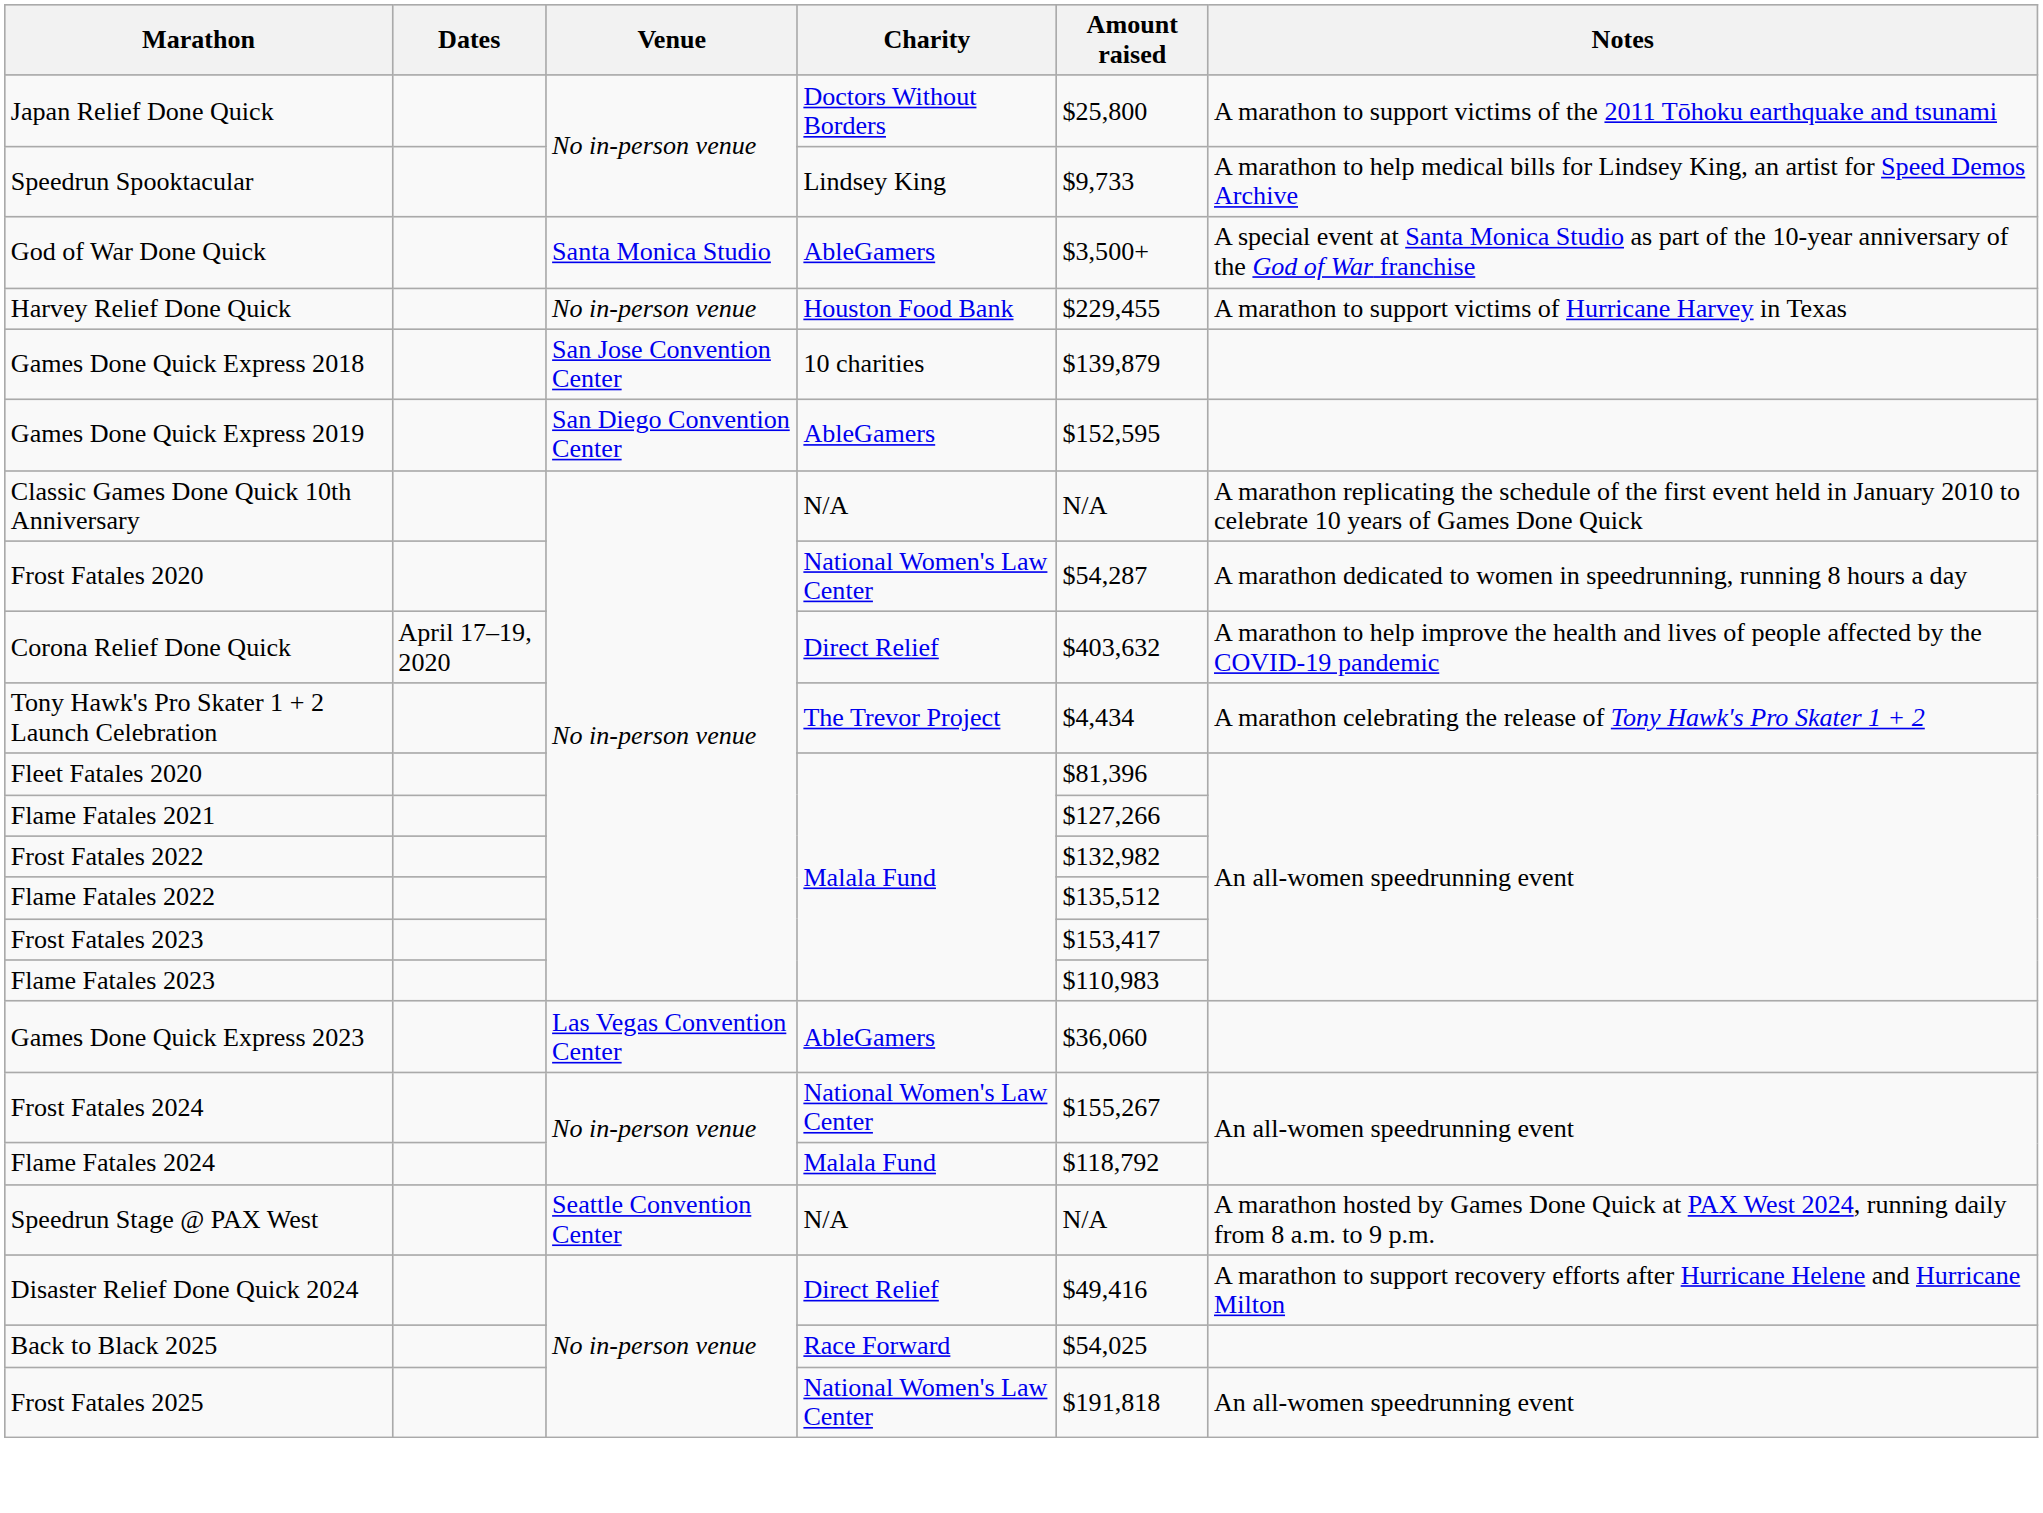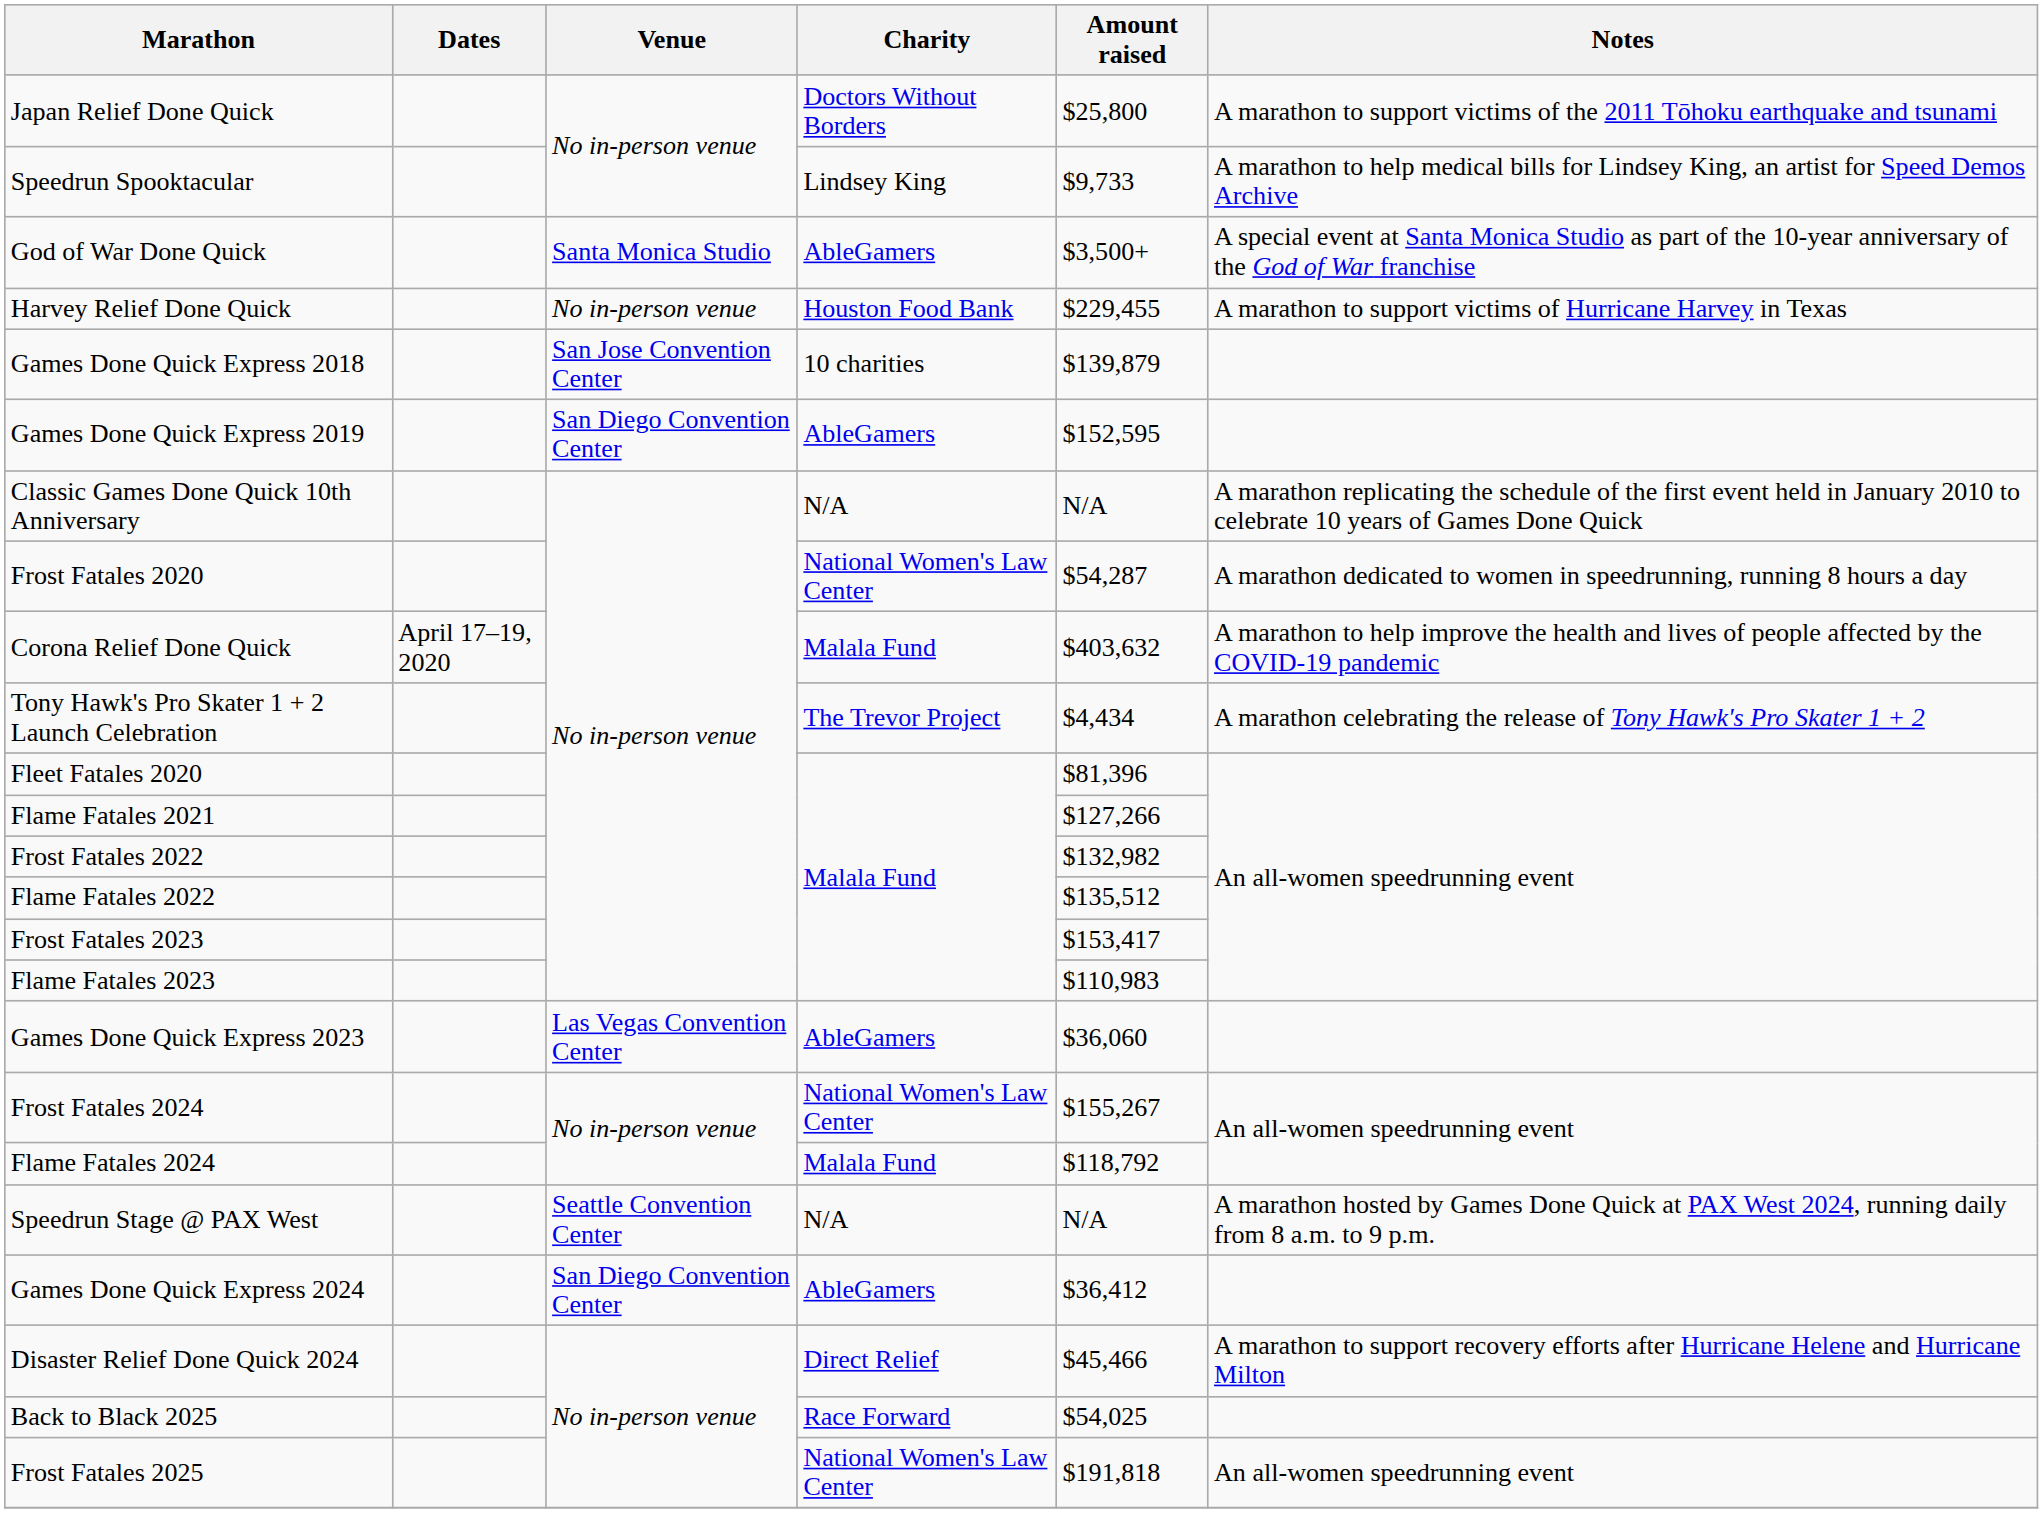 <table class="wikitable plainrowheaders" style="text-align:left;">
 <tr>
 <th>Marathon</th>
 <th>Dates</th>
 <th>Venue</th>
 <th>Charity</th>
 <th>Amount raised</th>
 <th>Notes</th>
 </tr>
 <tr>
 <td scope="row">Japan Relief Done Quick</td>
 <td></td>
 <td rowspan=2><em>No in-person venue</em></td>
 <td><a href='#'>Doctors Without Borders</a></td>
 <td>$25,800</td>
 <td>A marathon to support victims of the <a href='#'>2011 Tōhoku earthquake and tsunami</a></td>
 </tr>
 <tr>
 <td scope="row">Speedrun Spooktacular</td>
 <td></td>
 <td>Lindsey King</td>
 <td>$9,733</td>
 <td>A marathon to help medical bills for Lindsey King, an artist for <a href='#'>Speed Demos Archive</a></td>
 </tr>
 <tr>
 <td scope="row">God of War Done Quick</td>
 <td></td>
 <td><a href='#'>Santa Monica Studio</a></td>
 <td><a href='#'>AbleGamers</a></td>
 <td>$3,500+</td>
 <td>A special event at <a href='#'>Santa Monica Studio</a> as part of the 10-year anniversary of the <a href='#'><em>God of War</em> franchise</a></td>
 </tr>
 <tr>
 <td scope="row">Harvey Relief Done Quick</td>
 <td></td>
 <td><em>No in-person venue</em></td>
 <td><a href='#'>Houston Food Bank</a></td>
 <td>$229,455</td>
 <td>A marathon to support victims of <a href='#'>Hurricane Harvey</a> in Texas</td>
 </tr>
 <tr>
 <td scope="row">Games Done Quick Express 2018</td>
 <td></td>
 <td><a href='#'>San Jose Convention Center</a></td>
 <td>10 charities</td>
 <td>$139,879</td>
 <td></td>
 </tr>
 <tr>
 <td scope="row">Games Done Quick Express 2019</td>
 <td></td>
 <td><a href='#'>San Diego Convention Center</a></td>
 <td><a href='#'>AbleGamers</a></td>
 <td>$152,595</td>
 <td></td>
 </tr>
 <tr>
 <td scope="row">Classic Games Done Quick 10th Anniversary</td>
 <td></td>
 <td rowspan="10"><em>No in-person venue</em></td>
 <td>N/A</td>
 <td>N/A</td>
 <td>A marathon replicating the schedule of the first event held in January 2010 to celebrate 10 years of Games Done Quick</td>
 </tr>
 <tr>
 <td scope="row">Frost Fatales 2020</td>
 <td></td>
 <td><a href='#'>National Women's Law Center</a></td>
 <td>$54,287</td>
 <td>A marathon dedicated to women in speedrunning, running 8 hours a day</td>
 </tr>
 <tr>
 <td scope="row">Corona Relief Done Quick</td>
 <td>April 17–19, 2020</td>
-<td><a href='#'>Direct Relief</a></td>
+<td><a href='#'>Malala Fund</a></td>
 <td>$403,632</td>
 <td>A marathon to help improve the health and lives of people affected by the <a href='#'>COVID-19 pandemic</a></td>
 </tr>
 <tr>
 <td scope="row">Tony Hawk's Pro Skater 1 + 2 Launch Celebration</td>
 <td></td>
 <td><a href='#'>The Trevor Project</a></td>
 <td>$4,434</td>
 <td>A marathon celebrating the release of <em><a href='#'>Tony Hawk's Pro Skater 1 + 2</a></em></td>
 </tr>
 <tr>
 <td scope="row">Fleet Fatales 2020</td>
 <td></td>
 <td rowspan="6"><a href='#'>Malala Fund</a></td>
 <td>$81,396</td>
 <td rowspan="6">An all-women speedrunning event</td>
 </tr>
 <tr>
 <td scope="row">Flame Fatales 2021</td>
 <td></td>
 <td>$127,266</td>
 </tr>
 <tr>
 <td scope="row">Frost Fatales 2022</td>
 <td></td>
 <td>$132,982</td>
 </tr>
 <tr>
 <td scope="row">Flame Fatales 2022</td>
 <td></td>
 <td>$135,512</td>
 </tr>
 <tr>
 <td scope="row">Frost Fatales 2023</td>
 <td></td>
 <td>$153,417</td>
 </tr>
 <tr>
 <td scope="row">Flame Fatales 2023</td>
 <td></td>
 <td>$110,983</td>
 </tr>
 <tr>
 <td scope="row">Games Done Quick Express 2023</td>
 <td></td>
 <td><a href='#'>Las Vegas Convention Center</a></td>
 <td><a href='#'>AbleGamers</a></td>
 <td>$36,060</td>
 <td></td>
 </tr>
 <tr>
 <td scope="row">Frost Fatales 2024</td>
 <td></td>
 <td rowspan="2"><em>No in-person venue</em></td>
 <td><a href='#'>National Women's Law Center</a></td>
 <td>$155,267</td>
 <td rowspan="2">An all-women speedrunning event</td>
 </tr>
 <tr>
 <td scope="row">Flame Fatales 2024</td>
 <td></td>
 <td><a href='#'>Malala Fund</a></td>
 <td>$118,792</td>
 </tr>
 <tr>
 <td scope="row">Speedrun Stage @ PAX West</td>
 <td></td>
 <td><a href='#'>Seattle Convention Center</a></td>
 <td>N/A</td>
 <td>N/A</td>
 <td>A marathon hosted by Games Done Quick at <a href='#'>PAX West 2024</a>, running daily from 8 a.m. to 9 p.m.</td>
 </tr>
 <tr>
+<td scope="row">Games Done Quick Express 2024</td>
+<td></td>
+<td><a href='#'>San Diego Convention Center</a></td>
+<td><a href='#'>AbleGamers</a></td>
+<td>$36,412</td>
+<td></td>
+</tr>
+<tr>
 <td scope="row">Disaster Relief Done Quick 2024</td>
 <td></td>
 <td rowspan="3"><em>No in-person venue</em></td>
 <td><a href='#'>Direct Relief</a></td>
-<td>$49,416</td>
+<td>$45,466</td>
 <td>A marathon to support recovery efforts after <a href='#'>Hurricane Helene</a> and <a href='#'>Hurricane Milton</a></td>
 </tr>
 <tr>
 <td scope="row">Back to Black 2025</td>
 <td></td>
 <td><a href='#'>Race Forward</a></td>
 <td>$54,025</td>
 <td></td>
 </tr>
 <tr>
 <td scope="row">Frost Fatales 2025</td>
 <td></td>
 <td><a href='#'>National Women's Law Center</a></td>
 <td>$191,818</td>
 <td>An all-women speedrunning event</td>
 </tr>
 <tr>
 </tr>
 </table>
